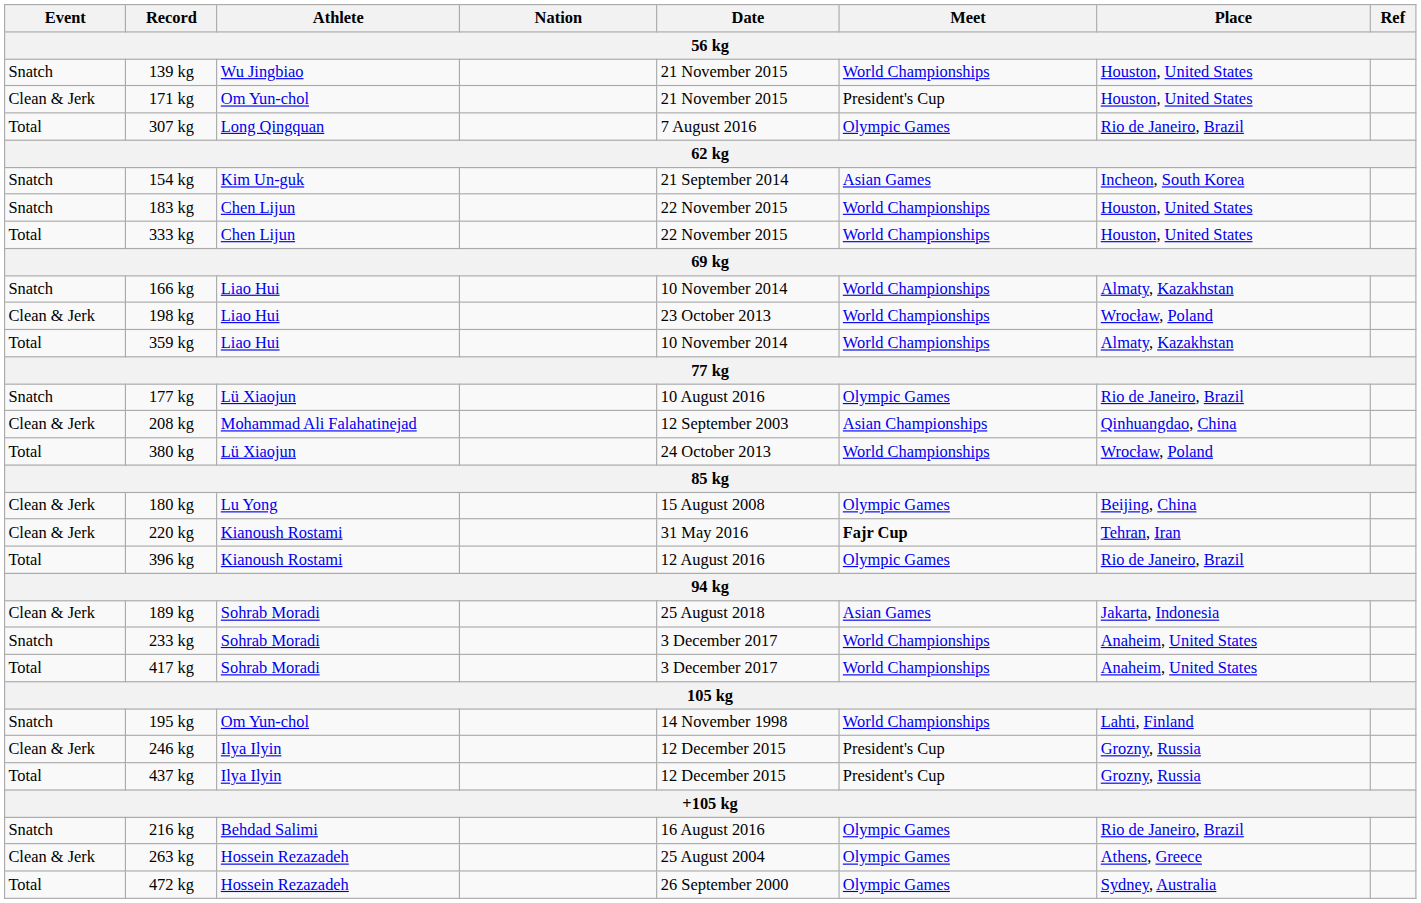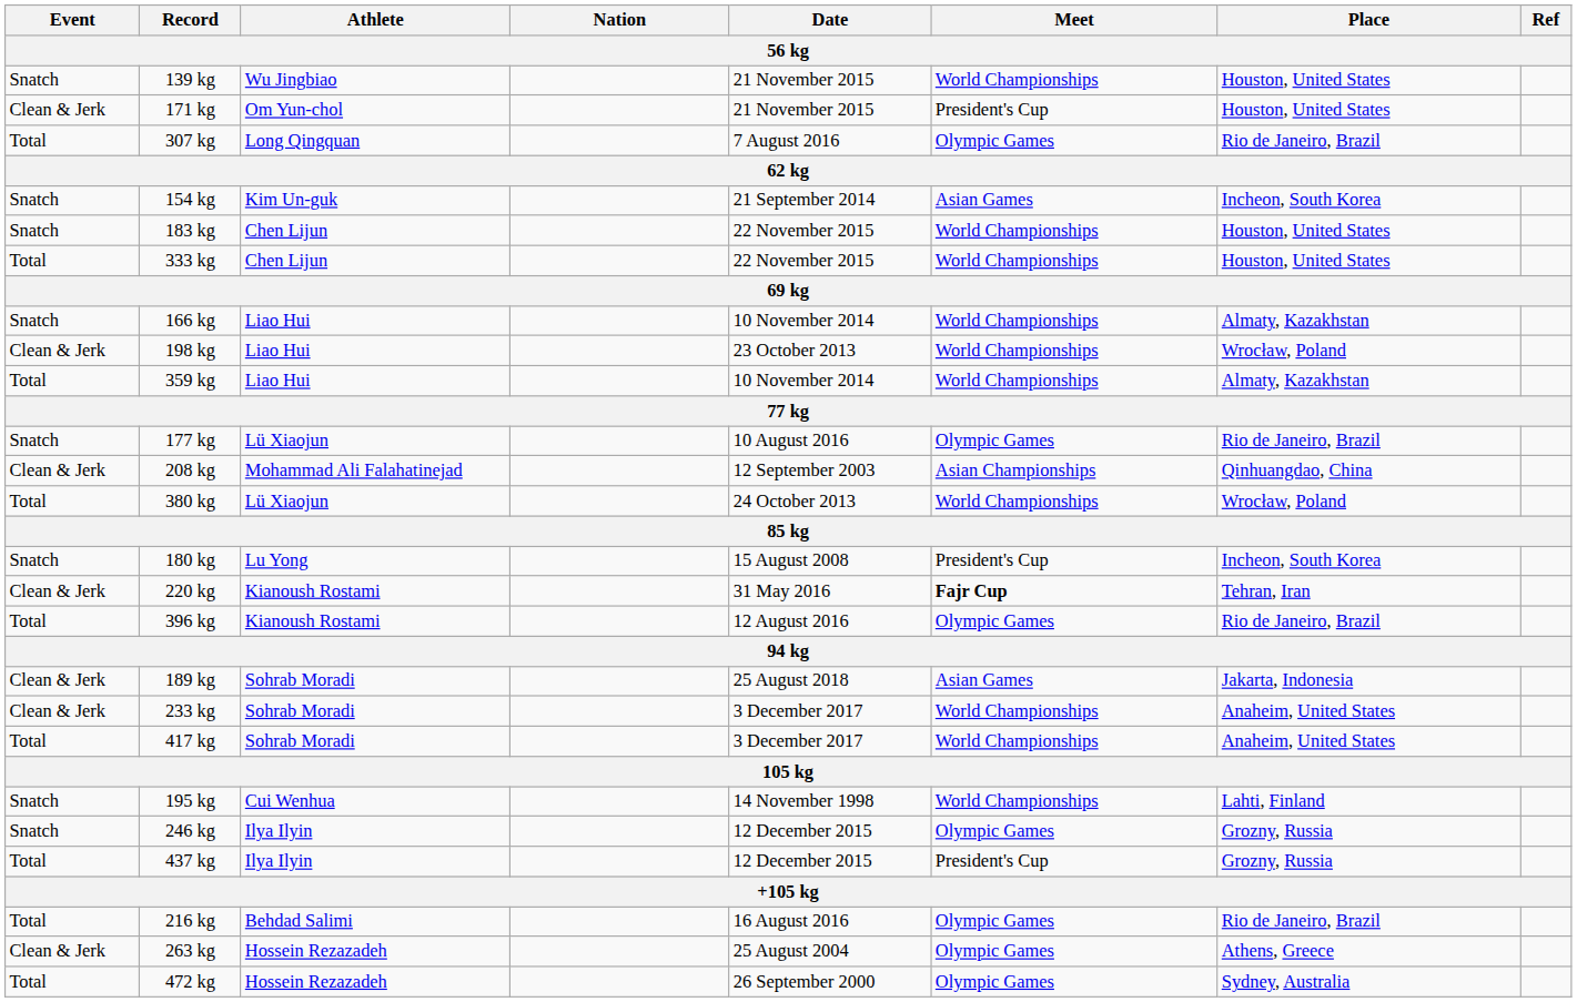 <table class="wikitable" style="font-size:90%; width: 98%;">
 <tr>
 <th width=8%>Event</th>
 <th width=6%>Record</th>
 <th width=16%>Athlete</th>
 <th width=13%>Nation</th>
 <th width=12%>Date</th>
 <th width=17%>Meet</th>
 <th width=18%>Place</th>
 <th width=3%>Ref</th>
 </tr>
 <tr bgcolor="#DDDDDD">
 <th colspan="8">56 kg</th>
 </tr>
 <tr>
 <td>Snatch</td>
 <td align="center">139 kg</td>
 <td><a href='#'>Wu Jingbiao</a></td>
 <td></td>
 <td>21 November 2015</td>
 <td><a href='#'>World Championships</a></td>
 <td> <a href='#'>Houston</a>, <a href='#'>United States</a></td>
 <td></td>
 </tr>
 <tr>
 <td>Clean & Jerk</td>
 <td align="center">171 kg</td>
 <td><a href='#'>Om Yun-chol</a></td>
 <td></td>
 <td>21 November 2015</td>
 <td>President's Cup</td>
 <td> <a href='#'>Houston</a>, <a href='#'>United States</a></td>
 <td></td>
 </tr>
 <tr>
 <td>Total</td>
 <td align="center">307 kg</td>
 <td><a href='#'>Long Qingquan</a></td>
 <td></td>
 <td>7 August 2016</td>
 <td><a href='#'>Olympic Games</a></td>
 <td> <a href='#'>Rio de Janeiro</a>, <a href='#'>Brazil</a></td>
 <td></td>
 </tr>
 <tr bgcolor="#DDDDDD">
 <th colspan="8">62 kg</th>
 </tr>
 <tr>
 <td>Snatch</td>
 <td align="center">154 kg</td>
 <td><a href='#'>Kim Un-guk</a></td>
 <td></td>
 <td>21 September 2014</td>
 <td><a href='#'>Asian Games</a></td>
 <td> <a href='#'>Incheon</a>, <a href='#'>South Korea</a></td>
 <td></td>
 </tr>
 <tr>
 <td>Snatch</td>
 <td align="center">183 kg</td>
 <td><a href='#'>Chen Lijun</a></td>
 <td></td>
 <td>22 November 2015</td>
 <td><a href='#'>World Championships</a></td>
 <td> <a href='#'>Houston</a>, <a href='#'>United States</a></td>
 <td></td>
 </tr>
 <tr>
 <td>Total</td>
 <td align="center">333 kg</td>
 <td><a href='#'>Chen Lijun</a></td>
 <td></td>
 <td>22 November 2015</td>
 <td><a href='#'>World Championships</a></td>
 <td> <a href='#'>Houston</a>, <a href='#'>United States</a></td>
 <td></td>
 </tr>
 <tr bgcolor="#DDDDDD">
 <th colspan="8">69 kg</th>
 </tr>
 <tr>
 <td>Snatch</td>
 <td align="center">166 kg</td>
 <td><a href='#'>Liao Hui</a></td>
 <td></td>
 <td>10 November 2014</td>
 <td><a href='#'>World Championships</a></td>
 <td> <a href='#'>Almaty</a>, <a href='#'>Kazakhstan</a></td>
 <td></td>
 </tr>
 <tr>
 <td>Clean & Jerk</td>
 <td align="center">198 kg</td>
 <td><a href='#'>Liao Hui</a></td>
 <td></td>
 <td>23 October 2013</td>
 <td><a href='#'>World Championships</a></td>
 <td> <a href='#'>Wrocław</a>, <a href='#'>Poland</a></td>
 <td></td>
 </tr>
 <tr>
 <td>Total</td>
 <td align="center">359 kg</td>
 <td><a href='#'>Liao Hui</a></td>
 <td></td>
 <td>10 November 2014</td>
 <td><a href='#'>World Championships</a></td>
 <td> <a href='#'>Almaty</a>, <a href='#'>Kazakhstan</a></td>
 <td></td>
 </tr>
 <tr bgcolor="#DDDDDD">
 <th colspan="8">77 kg</th>
 </tr>
 <tr>
 <td>Snatch</td>
 <td align="center">177 kg</td>
 <td><a href='#'>Lü Xiaojun</a></td>
 <td></td>
 <td>10 August 2016</td>
 <td><a href='#'>Olympic Games</a></td>
 <td> <a href='#'>Rio de Janeiro</a>, <a href='#'>Brazil</a></td>
 <td></td>
 </tr>
 <tr>
 <td>Clean & Jerk</td>
 <td align="center">208 kg</td>
 <td><a href='#'>Mohammad Ali Falahatinejad</a></td>
 <td></td>
 <td>12 September 2003</td>
 <td><a href='#'>Asian Championships</a></td>
 <td> <a href='#'>Qinhuangdao</a>, <a href='#'>China</a></td>
 <td></td>
 </tr>
 <tr>
 <td>Total</td>
 <td align="center">380 kg</td>
 <td><a href='#'>Lü Xiaojun</a></td>
 <td></td>
 <td>24 October 2013</td>
 <td><a href='#'>World Championships</a></td>
 <td> <a href='#'>Wrocław</a>, <a href='#'>Poland</a></td>
 <td></td>
 </tr>
 <tr bgcolor="#DDDDDD">
 <th colspan="8">85 kg</th>
 </tr>
 <tr>
-<td>Clean & Jerk</td>
+<td>Snatch</td>
 <td align="center">180 kg</td>
 <td><a href='#'>Lu Yong</a></td>
 <td></td>
 <td>15 August 2008</td>
-<td><a href='#'>Olympic Games</a></td>
-<td> <a href='#'>Beijing</a>, <a href='#'>China</a></td>
+<td>President's Cup</td>
+<td> <a href='#'>Incheon</a>, <a href='#'>South Korea</a></td>
 <td></td>
 </tr>
 <tr>
 <td>Clean & Jerk</td>
 <td align="center">220 kg</td>
 <td><a href='#'>Kianoush Rostami</a></td>
 <td></td>
 <td>31 May 2016</td>
 <td><strong>Fajr Cup</strong></td>
 <td> <a href='#'>Tehran</a>, <a href='#'>Iran</a></td>
 <td></td>
 </tr>
 <tr>
 <td>Total</td>
 <td align="center">396 kg</td>
 <td><a href='#'>Kianoush Rostami</a></td>
 <td></td>
 <td>12 August 2016</td>
 <td><a href='#'>Olympic Games</a></td>
 <td> <a href='#'>Rio de Janeiro</a>, <a href='#'>Brazil</a></td>
 <td></td>
 </tr>
 <tr bgcolor="#DDDDDD">
 <th colspan="8">94 kg</th>
 </tr>
 <tr>
 <td>Clean & Jerk</td>
 <td align="center">189 kg</td>
 <td><a href='#'>Sohrab Moradi</a></td>
 <td></td>
 <td>25 August 2018</td>
 <td><a href='#'>Asian Games</a></td>
 <td> <a href='#'>Jakarta</a>, <a href='#'>Indonesia</a></td>
 <td></td>
 </tr>
 <tr>
-<td>Snatch</td>
+<td>Clean & Jerk</td>
 <td align="center">233 kg</td>
 <td><a href='#'>Sohrab Moradi</a></td>
 <td></td>
 <td>3 December 2017</td>
 <td><a href='#'>World Championships</a></td>
 <td> <a href='#'>Anaheim</a>, <a href='#'>United States</a></td>
 <td></td>
 </tr>
 <tr>
 <td>Total</td>
 <td align="center">417 kg</td>
 <td><a href='#'>Sohrab Moradi</a></td>
 <td></td>
 <td>3 December 2017</td>
 <td><a href='#'>World Championships</a></td>
 <td> <a href='#'>Anaheim</a>, <a href='#'>United States</a></td>
 <td></td>
 </tr>
 <tr bgcolor="#DDDDDD">
 <th colspan="8">105 kg</th>
 </tr>
 <tr>
 <td>Snatch</td>
 <td align="center">195 kg</td>
-<td><a href='#'>Om Yun-chol</a></td>
+<td><a href='#'>Cui Wenhua</a></td>
 <td></td>
 <td>14 November 1998</td>
 <td><a href='#'>World Championships</a></td>
 <td> <a href='#'>Lahti</a>, <a href='#'>Finland</a></td>
 <td></td>
 </tr>
 <tr>
-<td>Clean & Jerk</td>
+<td>Snatch</td>
 <td align="center">246 kg</td>
 <td><a href='#'>Ilya Ilyin</a></td>
 <td></td>
 <td>12 December 2015</td>
-<td>President's Cup</td>
+<td><a href='#'>Olympic Games</a></td>
 <td> <a href='#'>Grozny</a>, <a href='#'>Russia</a></td>
 <td></td>
 </tr>
 <tr>
 <td>Total</td>
 <td align="center">437 kg</td>
 <td><a href='#'>Ilya Ilyin</a></td>
 <td></td>
 <td>12 December 2015</td>
 <td>President's Cup</td>
 <td> <a href='#'>Grozny</a>, <a href='#'>Russia</a></td>
 <td></td>
 </tr>
 <tr bgcolor="#DDDDDD">
 <th colspan="8">+105 kg</th>
 </tr>
 <tr>
-<td>Snatch</td>
+<td>Total</td>
 <td align="center">216 kg</td>
 <td><a href='#'>Behdad Salimi</a></td>
 <td></td>
 <td>16 August 2016</td>
 <td><a href='#'>Olympic Games</a></td>
 <td> <a href='#'>Rio de Janeiro</a>, <a href='#'>Brazil</a></td>
 <td></td>
 </tr>
 <tr>
 <td>Clean & Jerk</td>
 <td align="center">263 kg</td>
 <td><a href='#'>Hossein Rezazadeh</a></td>
 <td></td>
 <td>25 August 2004</td>
 <td><a href='#'>Olympic Games</a></td>
 <td> <a href='#'>Athens</a>, <a href='#'>Greece</a></td>
 <td></td>
 </tr>
 <tr>
 <td>Total</td>
 <td align="center">472 kg</td>
 <td><a href='#'>Hossein Rezazadeh</a></td>
 <td></td>
 <td>26 September 2000</td>
 <td><a href='#'>Olympic Games</a></td>
 <td> <a href='#'>Sydney</a>, <a href='#'>Australia</a></td>
 <td></td>
 </tr>
 </table>
